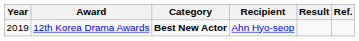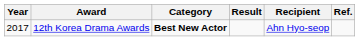 <table class="wikitable">
 <tr>
 <th>Year</th>
 <th>Award</th>
 <th>Category</th>
+<th>Result</th>
 <th>Recipient</th>
-<th>Result</th>
 <th>Ref.</th>
 </tr>
 <tr>
-<td>2019</td>
+<td>2017</td>
 <td><a href='#'>12th Korea Drama Awards</a></td>
 <td><strong>Best New Actor</strong></td>
+<td></td>
 <td><a href='#'>Ahn Hyo-seop</a></td>
-<td></td>
 <td></td>
 </tr>
 </table>
